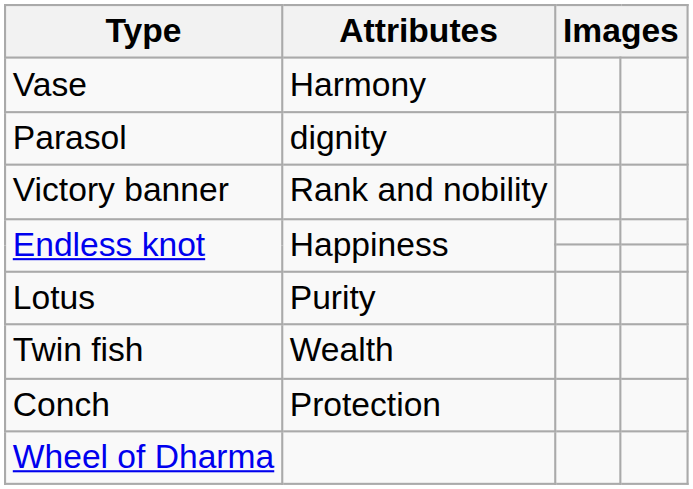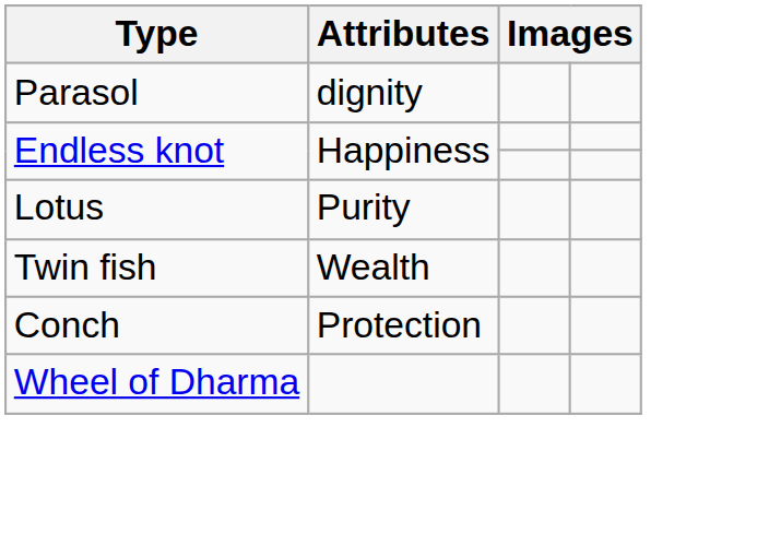 <table class="wikitable">
 <tr>
 <th>Type</th>
 <th>Attributes</th>
 <th colspan="2">Images</th>
 </tr>
 <tr>
-<td>Vase</td>
-<td>Harmony</td>
-<td></td>
-<td></td>
-</tr>
-<tr>
 <td>Parasol</td>
 <td>dignity</td>
-<td></td>
-<td></td>
-</tr>
-<tr>
-<td>Victory banner</td>
-<td>Rank and nobility</td>
 <td></td>
 <td></td>
 </tr>
 <tr>
 <td rowspan="2"><a href='#'>Endless knot</a></td>
 <td rowspan="2">Happiness</td>
 <td></td>
 <td></td>
 </tr>
 <tr>
 <td></td>
 <td></td>
 </tr>
 <tr>
 <td>Lotus</td>
 <td>Purity</td>
 <td></td>
 <td></td>
 </tr>
 <tr>
 <td>Twin fish</td>
 <td>Wealth</td>
 <td></td>
 <td></td>
 </tr>
 <tr>
 <td>Conch</td>
 <td>Protection</td>
 <td></td>
 <td></td>
 </tr>
 <tr>
 <td><a href='#'>Wheel of Dharma</a></td>
 <td></td>
 <td></td>
 <td></td>
 </tr>
 </table>
